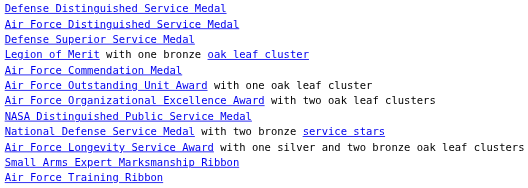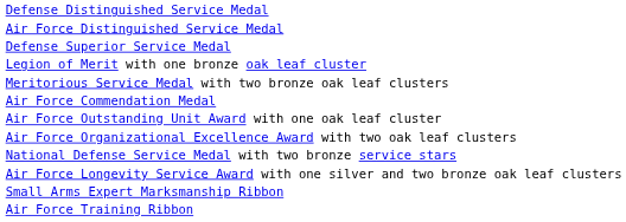 <table>
 <tr>
 <td></td>
 <td><a href='#'>Defense Distinguished Service Medal</a></td>
 </tr>
 <tr>
 <td></td>
 <td><a href='#'>Air Force Distinguished Service Medal</a></td>
 </tr>
 <tr>
 <td></td>
 <td><a href='#'>Defense Superior Service Medal</a></td>
 </tr>
 <tr>
 <td></td>
 <td><a href='#'>Legion of Merit</a> with one bronze <a href='#'>oak leaf cluster</a></td>
 </tr>
 <tr>
 <td></td>
+<td><a href='#'>Meritorious Service Medal</a> with two bronze oak leaf clusters</td>
+</tr>
+<tr>
+<td></td>
 <td><a href='#'>Air Force Commendation Medal</a></td>
 </tr>
 <tr>
 <td></td>
 <td><a href='#'>Air Force Outstanding Unit Award</a> with one oak leaf cluster</td>
 </tr>
 <tr>
 <td></td>
 <td><a href='#'>Air Force Organizational Excellence Award</a> with two oak leaf clusters</td>
-</tr>
-<tr>
-<td></td>
-<td><a href='#'>NASA Distinguished Public Service Medal</a></td>
 </tr>
 <tr>
 <td></td>
 <td><a href='#'>National Defense Service Medal</a> with two bronze <a href='#'>service stars</a></td>
 </tr>
 <tr>
 <td></td>
 <td><a href='#'>Air Force Longevity Service Award</a> with one silver and two bronze oak leaf clusters</td>
 </tr>
 <tr>
 <td></td>
 <td><a href='#'>Small Arms Expert Marksmanship Ribbon</a></td>
 </tr>
 <tr>
 <td></td>
 <td><a href='#'>Air Force Training Ribbon</a></td>
 </tr>
 </table>
